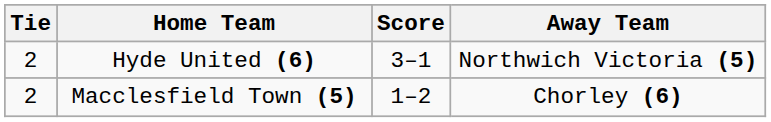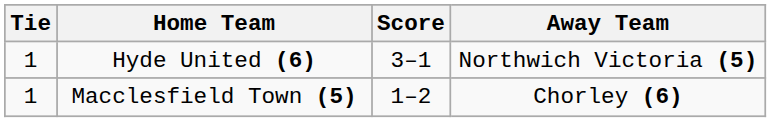 <table class="wikitable" style="text-align:center;">
 <tr>
 <th width=20>Tie</th>
 <th width=175>Home Team</th>
 <th width=20>Score</th>
 <th width=175>Away Team</th>
 </tr>
 <tr>
-<td>2</td>
+<td>1</td>
 <td>Hyde United <strong>(6)</strong></td>
 <td>3–1</td>
 <td>Northwich Victoria <strong>(5)</strong></td>
 </tr>
 <tr>
-<td>2</td>
+<td>1</td>
 <td>Macclesfield Town <strong>(5)</strong></td>
 <td>1–2</td>
 <td>Chorley <strong>(6)</strong></td>
 </tr>
 </table>
